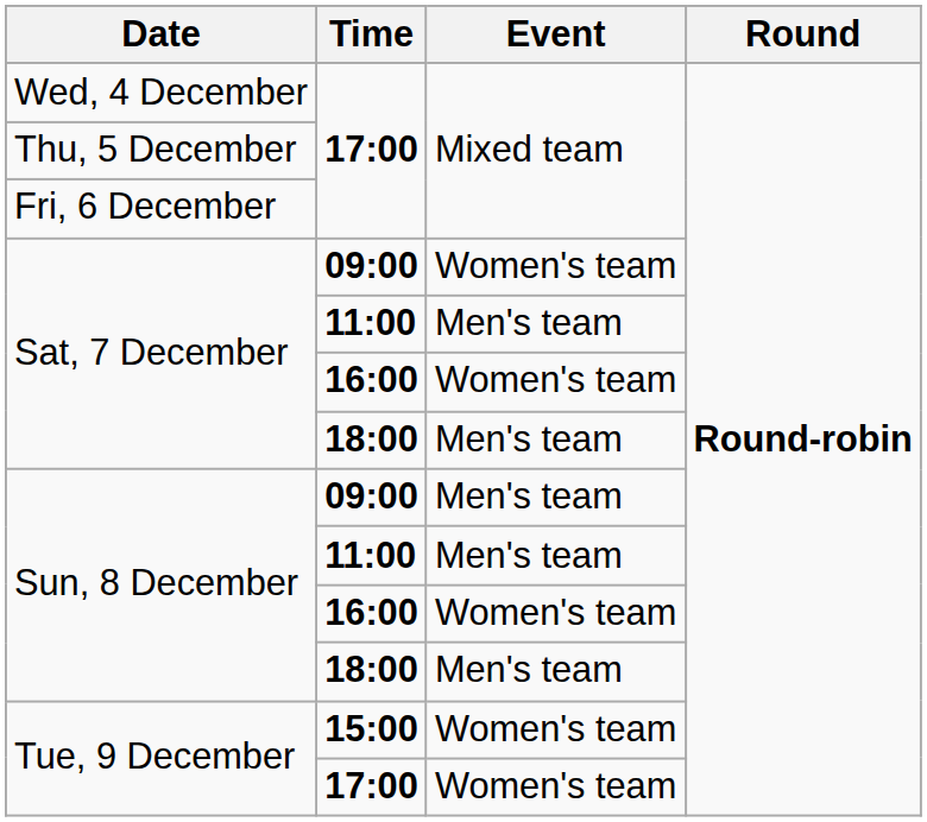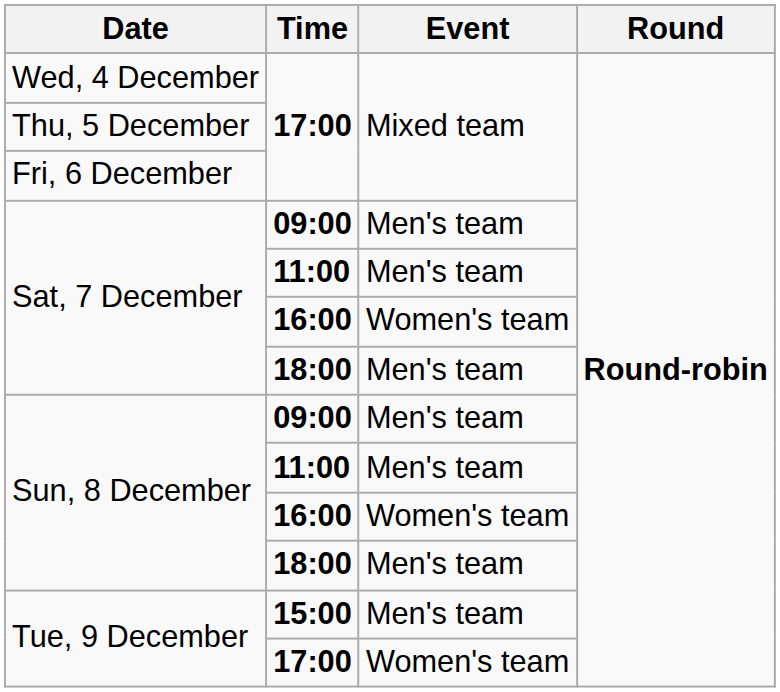 <table class="wikitable">
 <tr>
 <th>Date</th>
 <th>Time</th>
 <th>Event</th>
 <th>Round</th>
 </tr>
 <tr>
 <td>Wed, 4 December</td>
 <td rowspan="3"><strong>17:00</strong></td>
 <td rowspan="3">Mixed team</td>
 <td rowspan="13"><strong>Round-robin</strong></td>
 </tr>
 <tr>
 <td>Thu, 5 December</td>
 </tr>
 <tr>
 <td>Fri, 6 December</td>
 </tr>
 <tr>
 <td rowspan="4">Sat, 7 December</td>
 <td><strong>09:00</strong></td>
-<td>Women's team</td>
+<td>Men's team</td>
 </tr>
 <tr>
 <td><strong>11:00</strong></td>
 <td>Men's team</td>
 </tr>
 <tr>
 <td><strong>16:00</strong></td>
 <td>Women's team</td>
 </tr>
 <tr>
 <td><strong>18:00</strong></td>
 <td>Men's team</td>
 </tr>
 <tr>
 <td rowspan="4">Sun, 8 December</td>
 <td><strong>09:00</strong></td>
 <td>Men's team</td>
 </tr>
 <tr>
 <td><strong>11:00</strong></td>
 <td>Men's team</td>
 </tr>
 <tr>
 <td><strong>16:00</strong></td>
 <td>Women's team</td>
 </tr>
 <tr>
 <td><strong>18:00</strong></td>
 <td>Men's team</td>
 </tr>
 <tr>
 <td rowspan="2">Tue, 9 December</td>
 <td><strong>15:00</strong></td>
-<td>Women's team</td>
+<td>Men's team</td>
 </tr>
 <tr>
 <td><strong>17:00</strong></td>
 <td>Women's team</td>
 </tr>
 </table>
